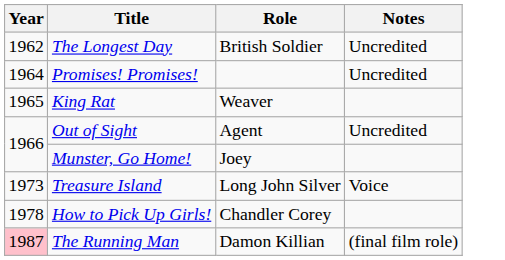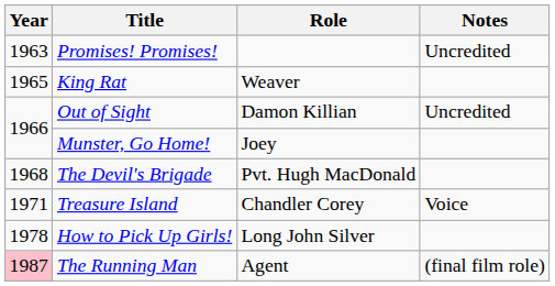 <table class="wikitable sortable">
 <tr>
 <th>Year</th>
 <th>Title</th>
 <th>Role</th>
 <th class = "unsortable">Notes</th>
 </tr>
 <tr>
-<td>1962</td>
-<td><em><a href='#'>The Longest Day</a></em></td>
-<td>British Soldier</td>
-<td>Uncredited</td>
-</tr>
-<tr>
-<td>1964</td>
+<td>1963</td>
 <td><em><a href='#'>Promises! Promises!</a></em></td>
 <td></td>
 <td>Uncredited</td>
 </tr>
 <tr>
 <td>1965</td>
 <td><em><a href='#'>King Rat</a></em></td>
 <td>Weaver</td>
 <td></td>
 </tr>
 <tr>
 <td rowspan=2>1966</td>
 <td><em><a href='#'>Out of Sight</a></em></td>
-<td>Agent</td>
+<td>Damon Killian</td>
 <td>Uncredited</td>
 </tr>
 <tr>
 <td><em><a href='#'>Munster, Go Home!</a></em></td>
 <td>Joey</td>
 <td></td>
 </tr>
 <tr>
-<td>1973</td>
+<td>1968</td>
+<td><em><a href='#'>The Devil's Brigade</a></em></td>
+<td>Pvt. Hugh MacDonald</td>
+<td></td>
+</tr>
+<tr>
+<td>1971</td>
 <td><em><a href='#'>Treasure Island</a></em></td>
-<td>Long John Silver</td>
+<td>Chandler Corey</td>
 <td>Voice</td>
 </tr>
 <tr>
 <td>1978</td>
 <td><em><a href='#'>How to Pick Up Girls!</a></em></td>
-<td>Chandler Corey</td>
+<td>Long John Silver</td>
 <td></td>
 </tr>
 <tr>
 <td style="background: pink;">1987</td>
 <td><em><a href='#'>The Running Man</a></em></td>
-<td>Damon Killian</td>
+<td>Agent</td>
 <td>(final film role)</td>
 </tr>
 </table>
